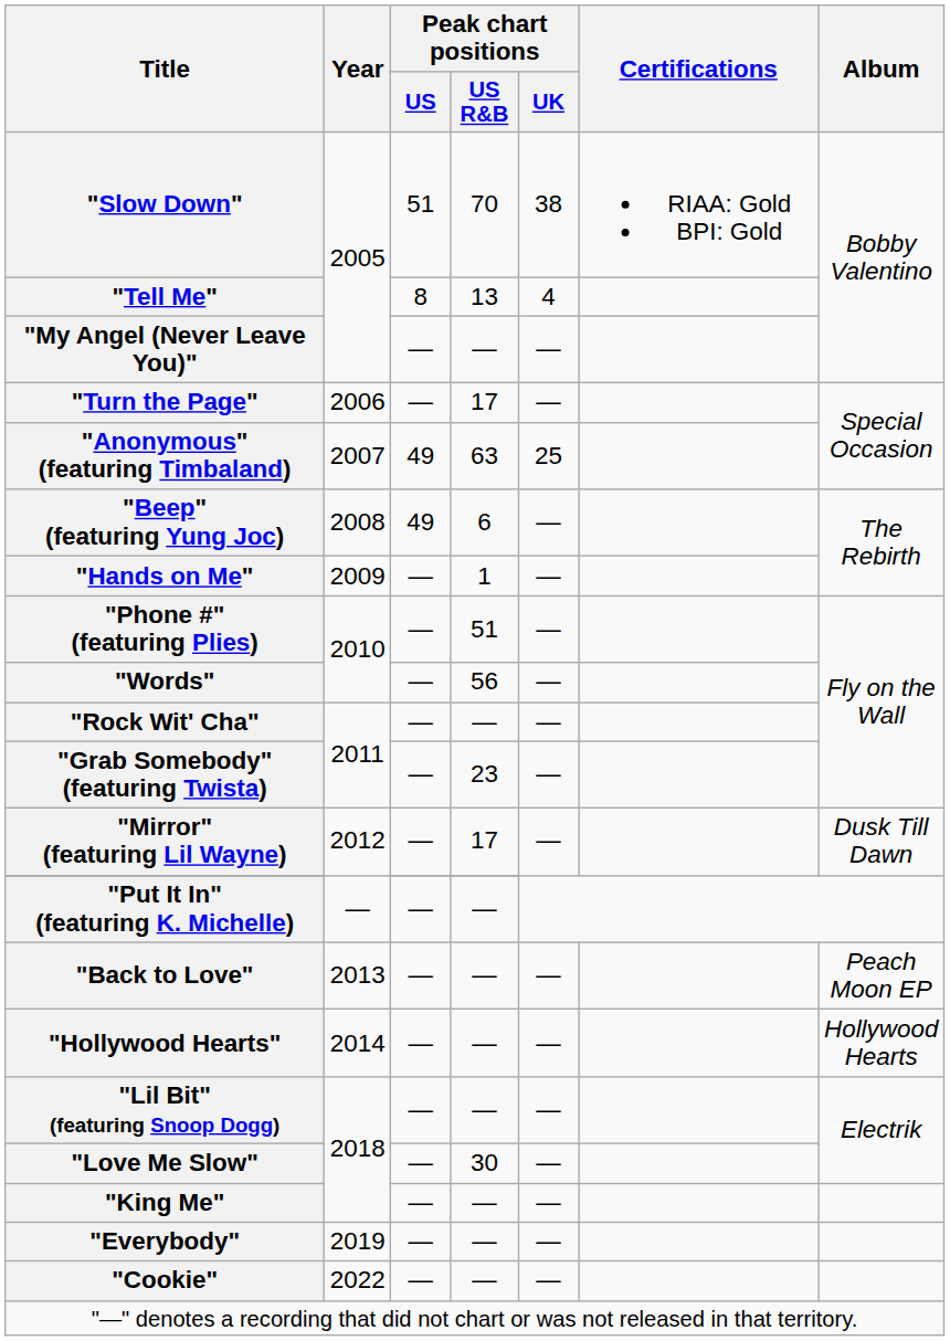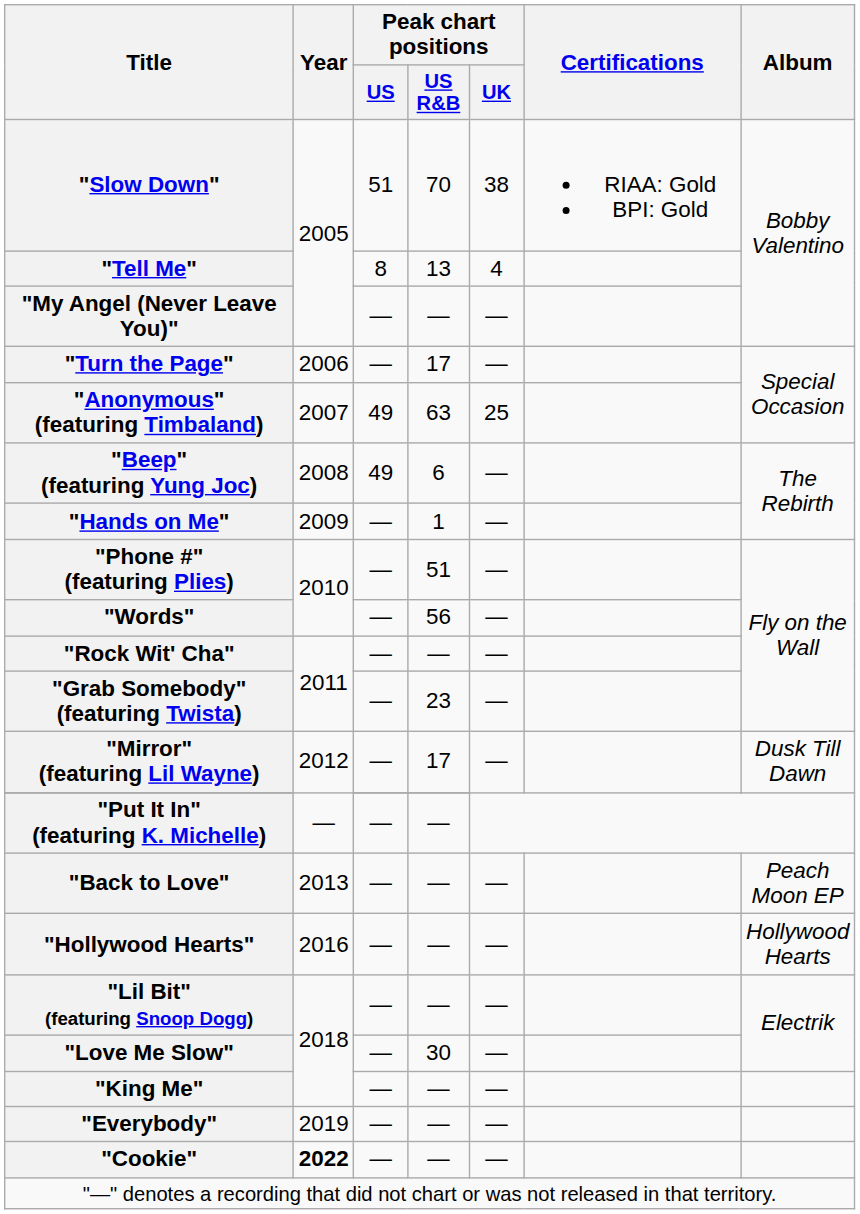 <table class="wikitable plainrowheaders" style="text-align:center;">
 <tr>
 <th scope="col" rowspan="2" style="width:18em;">Title</th>
 <th scope="col" rowspan="2">Year</th>
 <th scope="col" colspan="3">Peak chart positions</th>
 <th rowspan="2" scope="col" style="width:12em;"><a href='#'>Certifications</a></th>
 <th scope="col" rowspan="2">Album</th>
 </tr>
 <tr>
 <th scope="col" style="width:3em;font-size:90%;"><a href='#'>US</a><br></th>
 <th scope="col" style="width:3em;font-size:90%;"><a href='#'>US<br>R&B</a><br></th>
 <th scope="col" style="width:3em;font-size:90%;"><a href='#'>UK</a><br></th>
 </tr>
 <tr>
 <th scope="row">"<a href='#'>Slow Down</a>"</th>
 <td rowspan="3">2005</td>
 <td>51</td>
 <td>70</td>
 <td>38</td>
 <td><br><ul><li>RIAA: Gold</li><li>BPI: Gold</li></ul></td>
 <td rowspan="3"><em>Bobby Valentino</em></td>
 </tr>
 <tr>
 <th scope="row">"<a href='#'>Tell Me</a>"</th>
 <td>8</td>
 <td>13</td>
 <td>4</td>
 <td></td>
 </tr>
 <tr>
 <th scope="row">"My Angel (Never Leave You)"</th>
 <td>—</td>
 <td>—</td>
 <td>—</td>
 <td></td>
 </tr>
 <tr>
 <th scope="row">"<a href='#'>Turn the Page</a>"</th>
 <td>2006</td>
 <td>—</td>
 <td>17</td>
 <td>—</td>
 <td></td>
 <td rowspan="2"><em>Special Occasion</em></td>
 </tr>
 <tr>
 <th scope="row">"<a href='#'>Anonymous</a>"<br><span>(featuring <a href='#'>Timbaland</a>)</span></th>
 <td>2007</td>
 <td>49</td>
 <td>63</td>
 <td>25</td>
 <td></td>
 </tr>
 <tr>
 <th scope="row">"<a href='#'>Beep</a>"<br><span>(featuring <a href='#'>Yung Joc</a>)</span></th>
 <td>2008</td>
 <td>49</td>
 <td>6</td>
 <td>—</td>
 <td></td>
 <td rowspan="2"><em>The Rebirth</em></td>
 </tr>
 <tr>
 <th scope="row">"<a href='#'>Hands on Me</a>"</th>
 <td>2009</td>
 <td>—</td>
 <td>1</td>
 <td>—</td>
 <td></td>
 </tr>
 <tr>
 <th scope="row">"Phone #"<br><span>(featuring <a href='#'>Plies</a>)</span></th>
 <td rowspan="2">2010</td>
 <td>—</td>
 <td>51</td>
 <td>—</td>
 <td></td>
 <td rowspan="4"><em>Fly on the Wall</em></td>
 </tr>
 <tr>
 <th scope="row">"Words"</th>
 <td>—</td>
 <td>56</td>
 <td>—</td>
 <td></td>
 </tr>
 <tr>
 <th scope="row">"Rock Wit' Cha"</th>
 <td rowspan="2">2011</td>
 <td>—</td>
 <td>—</td>
 <td>—</td>
 <td></td>
 </tr>
 <tr>
 <th scope="row">"Grab Somebody"<br><span>(featuring <a href='#'>Twista</a>)</span></th>
 <td>—</td>
 <td>23</td>
 <td>—</td>
 <td></td>
 </tr>
 <tr>
 <th scope="row">"Mirror"<br><span>(featuring <a href='#'>Lil Wayne</a>)</span></th>
 <td rowspan="2">2012</td>
 <td>—</td>
 <td>17</td>
 <td>—</td>
 <td></td>
 <td rowspan="2"><em>Dusk Till Dawn</em></td>
 </tr>
 <tr>
 </tr>
 <tr>
 <th scope="row">"Put It In"<br><span>(featuring <a href='#'>K. Michelle</a>)</span></th>
 <td>—</td>
 <td>—</td>
 <td>—</td>
 </tr>
 <tr>
 <th scope="row">"Back to Love"</th>
 <td>2013</td>
 <td>—</td>
 <td>—</td>
 <td>—</td>
 <td></td>
 <td><em>Peach Moon EP</em></td>
 </tr>
 <tr>
 <th scope="row">"Hollywood Hearts"</th>
-<td>2014</td>
+<td>2016</td>
 <td>—</td>
 <td>—</td>
 <td>—</td>
 <td></td>
 <td><em>Hollywood Hearts</em></td>
 </tr>
 <tr>
 <th scope="row">"Lil Bit"<br><small>(featuring <a href='#'>Snoop Dogg</a>)</small></th>
 <td rowspan="3">2018</td>
 <td>—</td>
 <td>—</td>
 <td>—</td>
 <td></td>
 <td rowspan="2"><em>Electrik</em></td>
 </tr>
 <tr>
 <th scope="row">"Love Me Slow"</th>
 <td>—</td>
 <td>30</td>
 <td>—</td>
 </tr>
 <tr>
 <th scope="row">"King Me"</th>
 <td>—</td>
 <td>—</td>
 <td>—</td>
 <td></td>
 <td></td>
 </tr>
 <tr>
 <th scope="row">"Everybody"</th>
 <td>2019</td>
 <td>—</td>
 <td>—</td>
 <td>—</td>
 <td></td>
 <td></td>
 </tr>
 <tr>
 <th scope="row">"Cookie"</th>
-<td>2022</td>
+<td><strong>2022</strong></td>
 <td>—</td>
 <td>—</td>
 <td>—</td>
 <td></td>
 <td></td>
 </tr>
 <tr>
 <td colspan="14" style="font-size:90%">"—" denotes a recording that did not chart or was not released in that territory.</td>
 </tr>
 </table>
